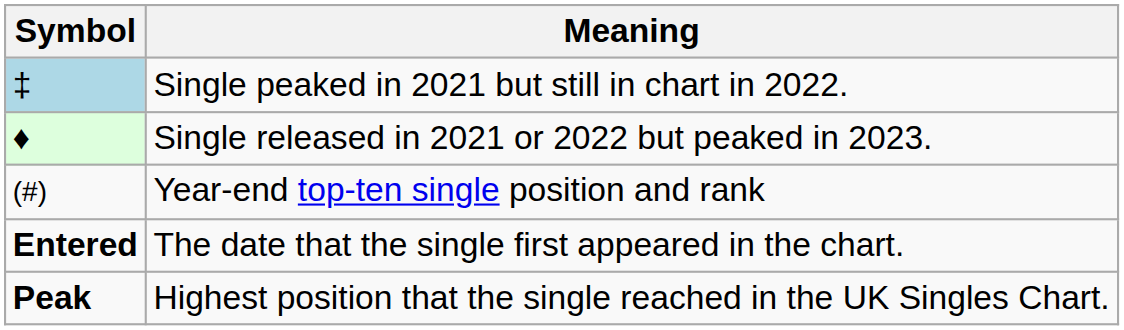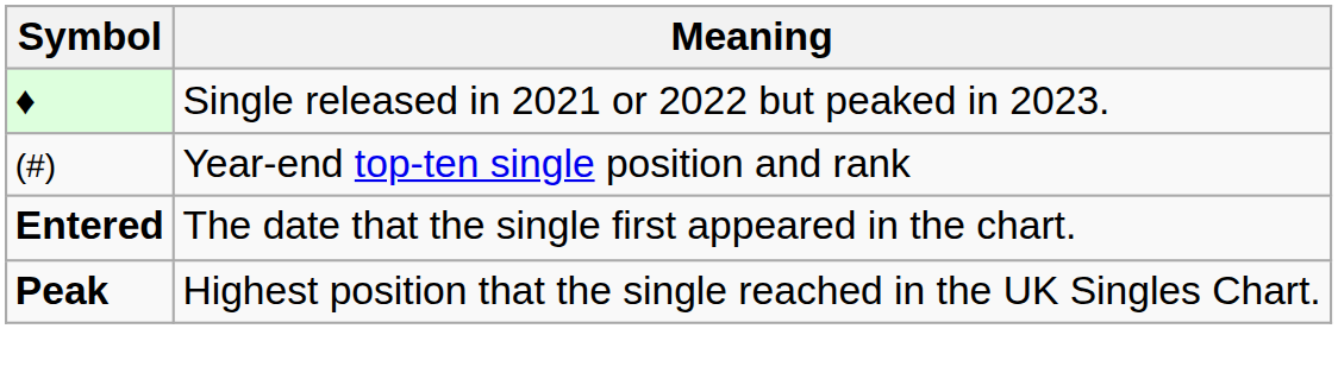 <table class="wikitable">
 <tr>
 <th>Symbol</th>
 <th>Meaning</th>
-</tr>
-<tr>
-<td bgcolor="lightblue">‡</td>
-<td>Single peaked in 2021 but still in chart in 2022.</td>
 </tr>
 <tr>
 <td bgcolor="#ddffdd">♦</td>
 <td>Single released in 2021 or 2022 but peaked in 2023.</td>
 </tr>
 <tr>
 <td><small>(#)</small></td>
 <td>Year-end <a href='#'>top-ten single</a> position and rank</td>
 </tr>
 <tr>
 <td><strong>Entered</strong></td>
 <td>The date that the single first appeared in the chart.</td>
 </tr>
 <tr>
 <td><strong>Peak</strong></td>
 <td>Highest position that the single reached in the UK Singles Chart.</td>
 </tr>
 </table>
